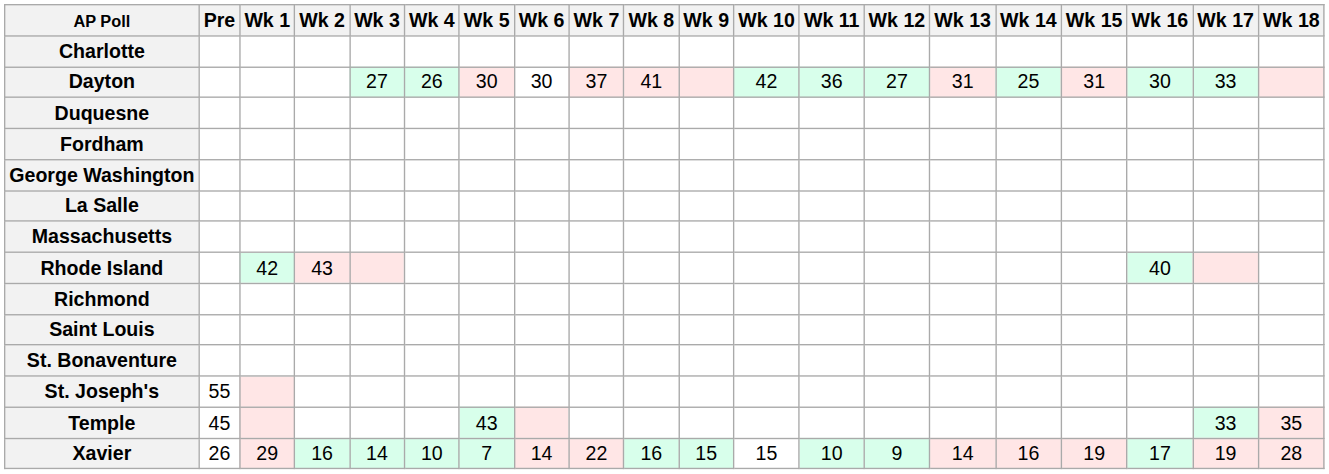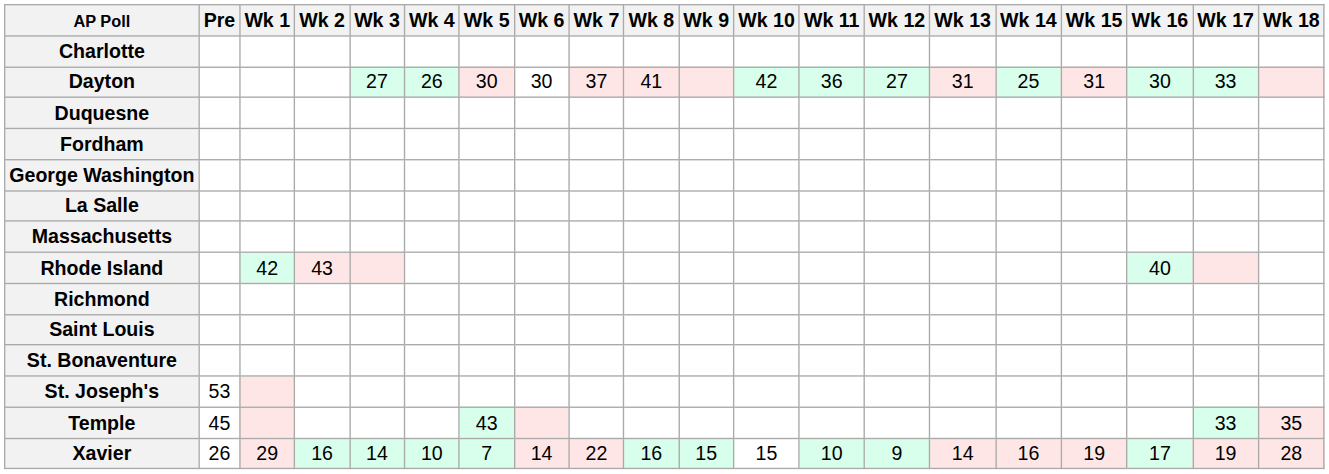 <table class="wikitable" style="white-space:nowrap;font-size:90%;">
 <tr>
 <th><small>AP Poll</small></th>
 <th>Pre</th>
 <th>Wk 1</th>
 <th>Wk 2</th>
 <th>Wk 3</th>
 <th>Wk 4</th>
 <th>Wk 5</th>
 <th>Wk 6</th>
 <th>Wk 7</th>
 <th>Wk 8</th>
 <th>Wk 9</th>
 <th>Wk 10</th>
 <th>Wk 11</th>
 <th>Wk 12</th>
 <th>Wk 13</th>
 <th>Wk 14</th>
 <th>Wk 15</th>
 <th>Wk 16</th>
 <th>Wk 17</th>
 <th>Wk 18</th>
 </tr>
 <tr style="text-align:center;">
 <th>Charlotte</th>
 <td style="background:#fff;"></td>
 <td style="background:#fff;"></td>
 <td style="background:#fff;"></td>
 <td style="background:#fff;"></td>
 <td style="background:#fff;"></td>
 <td style="background:#fff;"></td>
 <td style="background:#fff;"></td>
 <td style="background:#fff;"></td>
 <td style="background:#fff;"></td>
 <td style="background:#fff;"></td>
 <td style="background:#fff;"></td>
 <td style="background:#fff;"></td>
 <td style="background:#fff;"></td>
 <td style="background:#fff;"></td>
 <td style="background:#fff;"></td>
 <td style="background:#fff;"></td>
 <td style="background:#fff;"></td>
 <td style="background:#fff;"></td>
 <td style="background:#fff;"></td>
 </tr>
 <tr style="text-align:center;">
 <th>Dayton</th>
 <td style="background:#fff;"></td>
 <td style="background:#fff;"></td>
 <td style="background:#fff;"></td>
 <td style="background:#D8FFEB;">27</td>
 <td style="background:#D8FFEB;">26</td>
 <td style="background:#FFE6E6;">30</td>
 <td style="background:#fff;">30</td>
 <td style="background:#FFE6E6;">37</td>
 <td style="background:#FFE6E6;">41</td>
 <td style="background:#FFE6E6;"></td>
 <td style="background:#D8FFEB;">42</td>
 <td style="background:#D8FFEB;">36</td>
 <td style="background:#D8FFEB;">27</td>
 <td style="background:#FFE6E6;">31</td>
 <td style="background:#D8FFEB;">25</td>
 <td style="background:#FFE6E6;">31</td>
 <td style="background:#D8FFEB;">30</td>
 <td style="background:#D8FFEB;">33</td>
 <td style="background:#FFE6E6;"></td>
 </tr>
 <tr style="text-align:center;">
 <th>Duquesne</th>
 <td style="background:#fff;"></td>
 <td style="background:#fff;"></td>
 <td style="background:#fff;"></td>
 <td style="background:#fff;"></td>
 <td style="background:#fff;"></td>
 <td style="background:#fff;"></td>
 <td style="background:#fff;"></td>
 <td style="background:#fff;"></td>
 <td style="background:#fff;"></td>
 <td style="background:#fff;"></td>
 <td style="background:#fff;"></td>
 <td style="background:#fff;"></td>
 <td style="background:#fff;"></td>
 <td style="background:#fff;"></td>
 <td style="background:#fff;"></td>
 <td style="background:#fff;"></td>
 <td style="background:#fff;"></td>
 <td style="background:#fff;"></td>
 <td style="background:#fff;"></td>
 </tr>
 <tr style="text-align:center;">
 <th>Fordham</th>
 <td style="background:#fff;"></td>
 <td style="background:#fff;"></td>
 <td style="background:#fff;"></td>
 <td style="background:#fff;"></td>
 <td style="background:#fff;"></td>
 <td style="background:#fff;"></td>
 <td style="background:#fff;"></td>
 <td style="background:#fff;"></td>
 <td style="background:#fff;"></td>
 <td style="background:#fff;"></td>
 <td style="background:#fff;"></td>
 <td style="background:#fff;"></td>
 <td style="background:#fff;"></td>
 <td style="background:#fff;"></td>
 <td style="background:#fff;"></td>
 <td style="background:#fff;"></td>
 <td style="background:#fff;"></td>
 <td style="background:#fff;"></td>
 <td style="background:#fff;"></td>
 </tr>
 <tr style="text-align:center;">
 <th>George Washington</th>
 <td style="background:#fff;"></td>
 <td style="background:#fff;"></td>
 <td style="background:#fff;"></td>
 <td style="background:#fff;"></td>
 <td style="background:#fff;"></td>
 <td style="background:#fff;"></td>
 <td style="background:#fff;"></td>
 <td style="background:#fff;"></td>
 <td style="background:#fff;"></td>
 <td style="background:#fff;"></td>
 <td style="background:#fff;"></td>
 <td style="background:#fff;"></td>
 <td style="background:#fff;"></td>
 <td style="background:#fff;"></td>
 <td style="background:#fff;"></td>
 <td style="background:#fff;"></td>
 <td style="background:#fff;"></td>
 <td style="background:#fff;"></td>
 <td style="background:#fff;"></td>
 </tr>
 <tr style="text-align:center;">
 <th>La Salle</th>
 <td style="background:#fff;"></td>
 <td style="background:#fff;"></td>
 <td style="background:#fff;"></td>
 <td style="background:#fff;"></td>
 <td style="background:#fff;"></td>
 <td style="background:#fff;"></td>
 <td style="background:#fff;"></td>
 <td style="background:#fff;"></td>
 <td style="background:#fff;"></td>
 <td style="background:#fff;"></td>
 <td style="background:#fff;"></td>
 <td style="background:#fff;"></td>
 <td style="background:#fff;"></td>
 <td style="background:#fff;"></td>
 <td style="background:#fff;"></td>
 <td style="background:#fff;"></td>
 <td style="background:#fff;"></td>
 <td style="background:#fff;"></td>
 <td style="background:#fff;"></td>
 </tr>
 <tr style="text-align:center;">
 <th>Massachusetts</th>
 <td style="background:#fff;"></td>
 <td style="background:#fff;"></td>
 <td style="background:#fff;"></td>
 <td style="background:#fff;"></td>
 <td style="background:#fff;"></td>
 <td style="background:#fff;"></td>
 <td style="background:#fff;"></td>
 <td style="background:#fff;"></td>
 <td style="background:#fff;"></td>
 <td style="background:#fff;"></td>
 <td style="background:#fff;"></td>
 <td style="background:#fff;"></td>
 <td style="background:#fff;"></td>
 <td style="background:#fff;"></td>
 <td style="background:#fff;"></td>
 <td style="background:#fff;"></td>
 <td style="background:#fff;"></td>
 <td style="background:#fff;"></td>
 <td style="background:#fff;"></td>
 </tr>
 <tr style="text-align:center;">
 <th>Rhode Island</th>
 <td style="background:#fff;"></td>
 <td style="background:#D8FFEB;">42</td>
 <td style="background:#FFE6E6;">43</td>
 <td style="background:#FFE6E6;"></td>
 <td style="background:#fff;"></td>
 <td style="background:#fff;"></td>
 <td style="background:#fff;"></td>
 <td style="background:#fff;"></td>
 <td style="background:#fff;"></td>
 <td style="background:#fff;"></td>
 <td style="background:#fff;"></td>
 <td style="background:#fff;"></td>
 <td style="background:#fff;"></td>
 <td style="background:#fff;"></td>
 <td style="background:#fff;"></td>
 <td style="background:#fff;"></td>
 <td style="background:#D8FFEB;">40</td>
 <td style="background:#FFE6E6;"></td>
 <td style="background:#fff;"></td>
 </tr>
 <tr style="text-align:center;">
 <th>Richmond</th>
 <td style="background:#fff;"></td>
 <td style="background:#fff;"></td>
 <td style="background:#fff;"></td>
 <td style="background:#fff;"></td>
 <td style="background:#fff;"></td>
 <td style="background:#fff;"></td>
 <td style="background:#fff;"></td>
 <td style="background:#fff;"></td>
 <td style="background:#fff;"></td>
 <td style="background:#fff;"></td>
 <td style="background:#fff;"></td>
 <td style="background:#fff;"></td>
 <td style="background:#fff;"></td>
 <td style="background:#fff;"></td>
 <td style="background:#fff;"></td>
 <td style="background:#fff;"></td>
 <td style="background:#fff;"></td>
 <td style="background:#fff;"></td>
 <td style="background:#fff;"></td>
 </tr>
 <tr style="text-align:center;">
 <th>Saint Louis</th>
 <td style="background:#fff;"></td>
 <td style="background:#fff;"></td>
 <td style="background:#fff;"></td>
 <td style="background:#fff;"></td>
 <td style="background:#fff;"></td>
 <td style="background:#fff;"></td>
 <td style="background:#fff;"></td>
 <td style="background:#fff;"></td>
 <td style="background:#fff;"></td>
 <td style="background:#fff;"></td>
 <td style="background:#fff;"></td>
 <td style="background:#fff;"></td>
 <td style="background:#fff;"></td>
 <td style="background:#fff;"></td>
 <td style="background:#fff;"></td>
 <td style="background:#fff;"></td>
 <td style="background:#fff;"></td>
 <td style="background:#fff;"></td>
 <td style="background:#fff;"></td>
 </tr>
 <tr style="text-align:center;">
 <th>St. Bonaventure</th>
 <td style="background:#fff;"></td>
 <td style="background:#fff;"></td>
 <td style="background:#fff;"></td>
 <td style="background:#fff;"></td>
 <td style="background:#fff;"></td>
 <td style="background:#fff;"></td>
 <td style="background:#fff;"></td>
 <td style="background:#fff;"></td>
 <td style="background:#fff;"></td>
 <td style="background:#fff;"></td>
 <td style="background:#fff;"></td>
 <td style="background:#fff;"></td>
 <td style="background:#fff;"></td>
 <td style="background:#fff;"></td>
 <td style="background:#fff;"></td>
 <td style="background:#fff;"></td>
 <td style="background:#fff;"></td>
 <td style="background:#fff;"></td>
 <td style="background:#fff;"></td>
 </tr>
 <tr style="text-align:center;">
 <th>St. Joseph's</th>
-<td style="background:#fff;">55</td>
+<td style="background:#fff;">53</td>
 <td style="background:#FFE6E6;"></td>
 <td style="background:#fff;"></td>
 <td style="background:#fff;"></td>
 <td style="background:#fff;"></td>
 <td style="background:#fff;"></td>
 <td style="background:#fff;"></td>
 <td style="background:#fff;"></td>
 <td style="background:#fff;"></td>
 <td style="background:#fff;"></td>
 <td style="background:#fff;"></td>
 <td style="background:#fff;"></td>
 <td style="background:#fff;"></td>
 <td style="background:#fff;"></td>
 <td style="background:#fff;"></td>
 <td style="background:#fff;"></td>
 <td style="background:#fff;"></td>
 <td style="background:#fff;"></td>
 <td style="background:#fff;"></td>
 </tr>
 <tr style="text-align:center;">
 <th>Temple</th>
 <td style="background:#fff;">45</td>
 <td style="background:#FFE6E6;"></td>
 <td style="background:#fff;"></td>
 <td style="background:#fff;"></td>
 <td style="background:#fff;"></td>
 <td style="background:#D8FFEB;">43</td>
 <td style="background:#FFE6E6;"></td>
 <td style="background:#fff;"></td>
 <td style="background:#fff;"></td>
 <td style="background:#fff;"></td>
 <td style="background:#fff;"></td>
 <td style="background:#fff;"></td>
 <td style="background:#fff;"></td>
 <td style="background:#fff;"></td>
 <td style="background:#fff;"></td>
 <td style="background:#fff;"></td>
 <td style="background:#fff;"></td>
 <td style="background:#D8FFEB;">33</td>
 <td style="background:#FFE6E6;">35</td>
 </tr>
 <tr style="text-align:center;">
 <th>Xavier</th>
 <td style="background:#fff;">26</td>
 <td style="background:#FFE6E6;">29</td>
 <td style="background:#D8FFEB;">16</td>
 <td style="background:#D8FFEB;">14</td>
 <td style="background:#D8FFEB;">10</td>
 <td style="background:#D8FFEB;">7</td>
 <td style="background:#FFE6E6;">14</td>
 <td style="background:#FFE6E6;">22</td>
 <td style="background:#D8FFEB;">16</td>
 <td style="background:#D8FFEB;">15</td>
 <td style="background:#fff;">15</td>
 <td style="background:#D8FFEB;">10</td>
 <td style="background:#D8FFEB;">9</td>
 <td style="background:#FFE6E6;">14</td>
 <td style="background:#FFE6E6;">16</td>
 <td style="background:#FFE6E6;">19</td>
 <td style="background:#D8FFEB;">17</td>
 <td style="background:#FFE6E6;">19</td>
 <td style="background:#FFE6E6;">28</td>
 </tr>
 </table>
